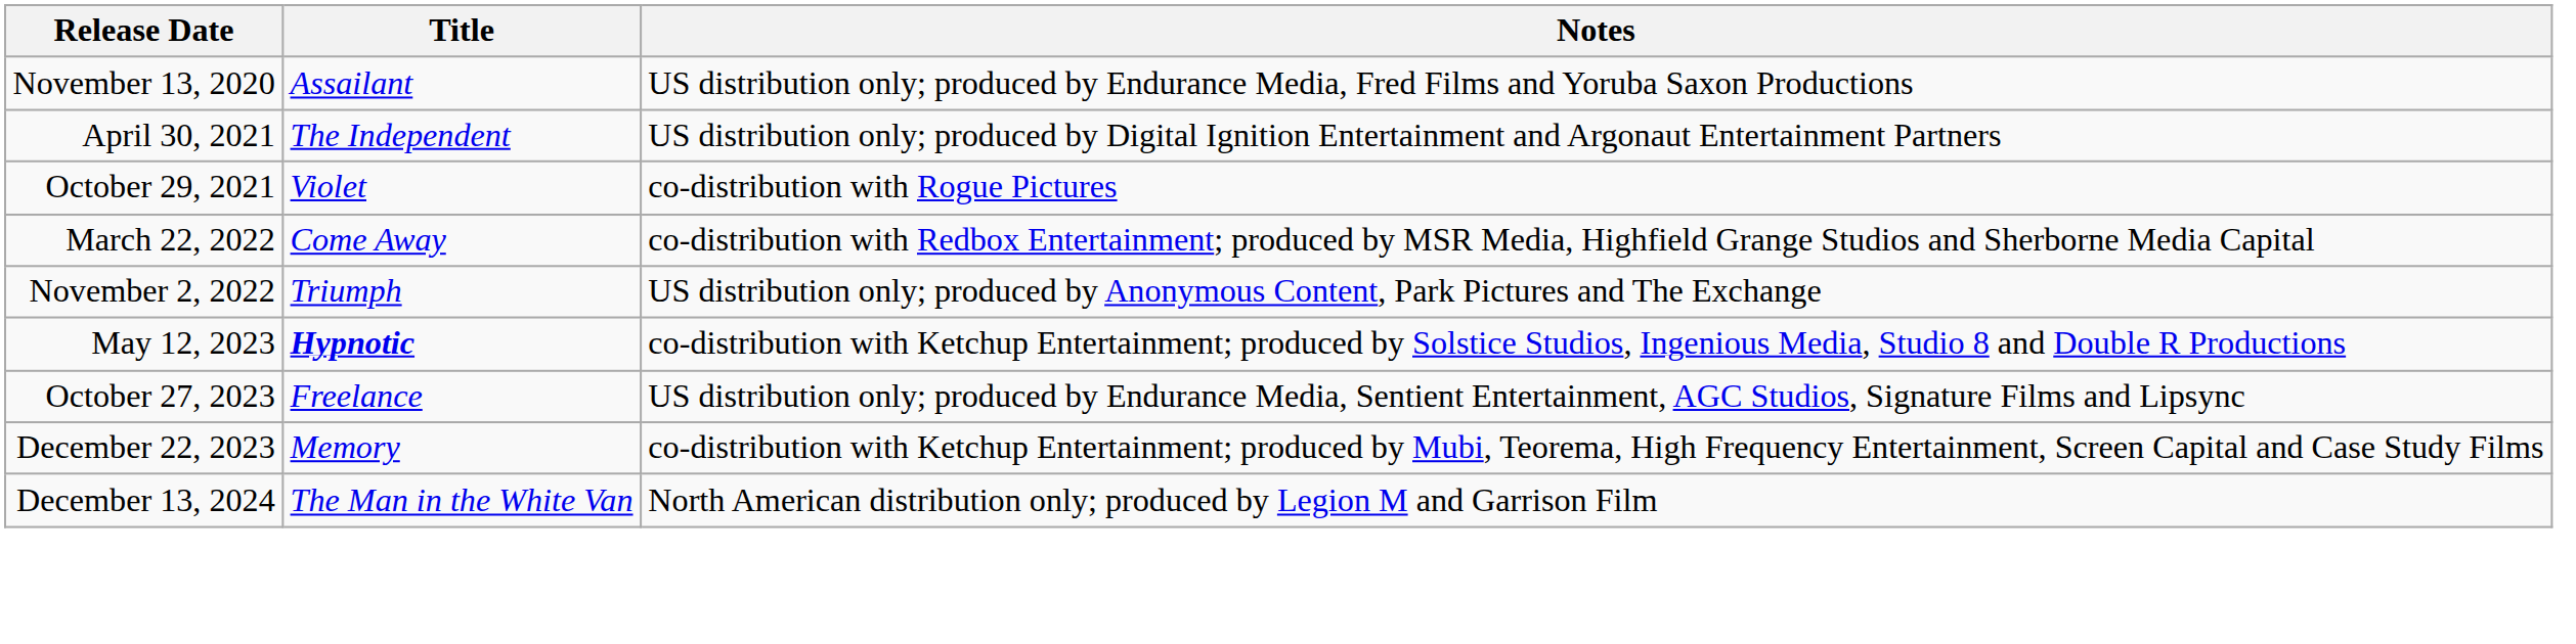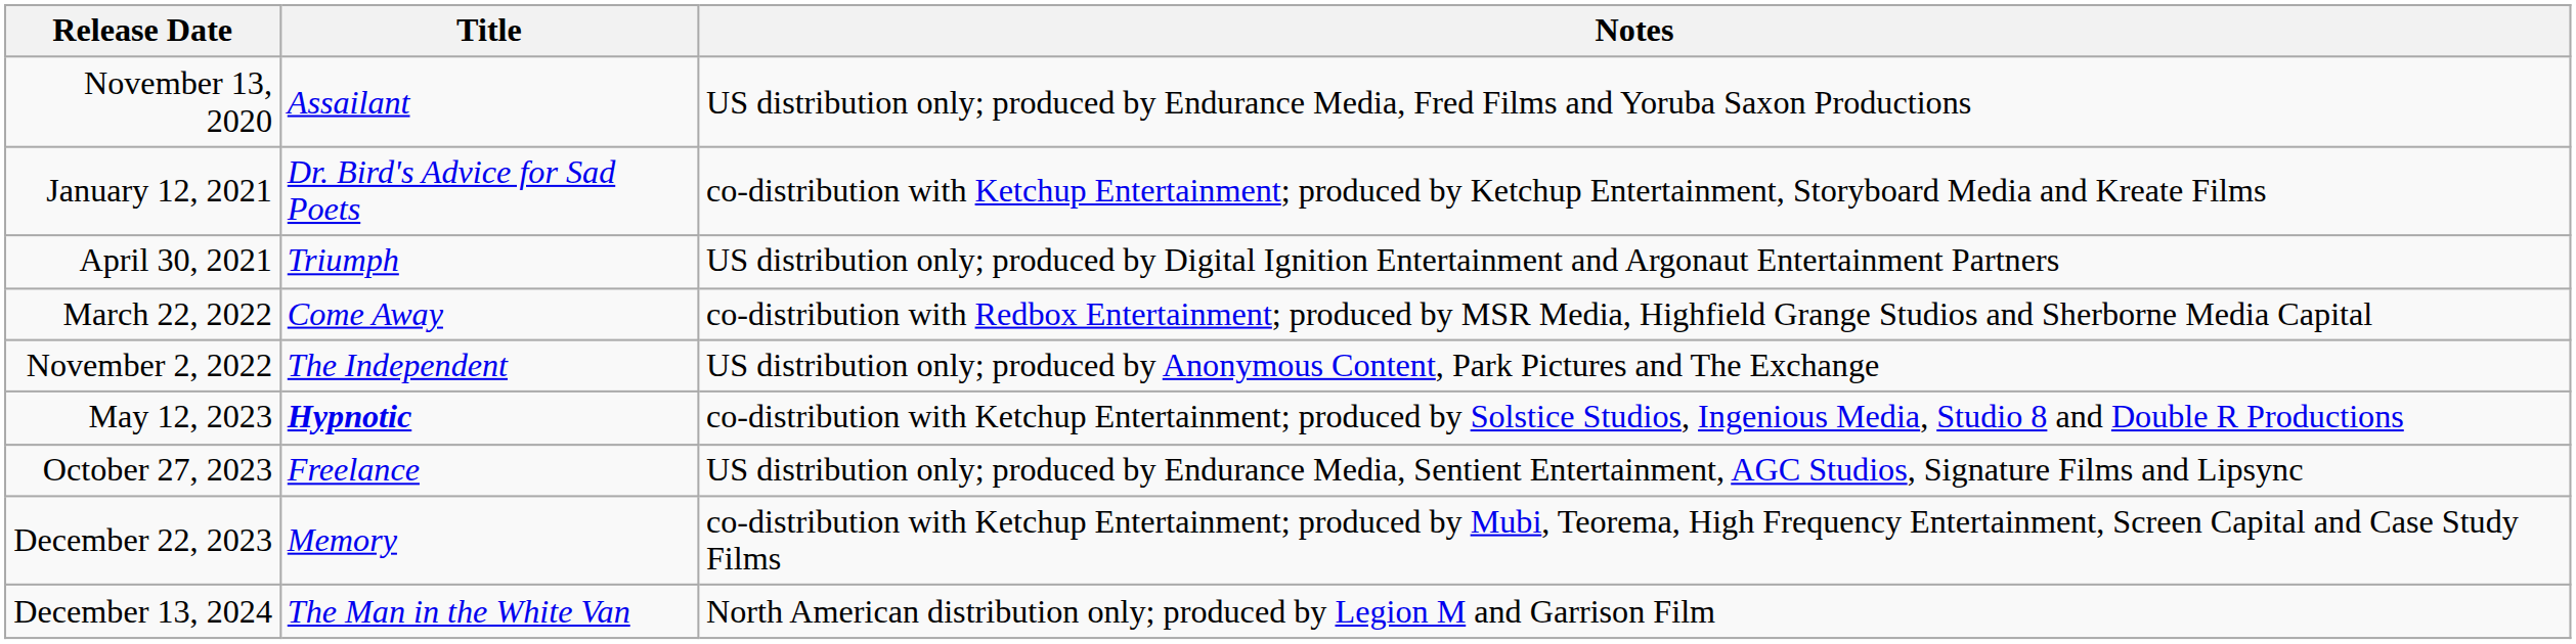 <table class="wikitable sortable">
 <tr>
 <th>Release Date</th>
 <th>Title</th>
 <th>Notes</th>
 </tr>
 <tr>
 <td align="right">November 13, 2020</td>
 <td><em><a href='#'>Assailant</a></em></td>
 <td>US distribution only; produced by Endurance Media, Fred Films and Yoruba Saxon Productions</td>
 </tr>
 <tr>
-<td align="right">April 30, 2021</td>
-<td><em><a href='#'>The Independent</a></em></td>
-<td>US distribution only; produced by Digital Ignition Entertainment and Argonaut Entertainment Partners</td>
+<td align="right">January 12, 2021</td>
+<td><em><a href='#'>Dr. Bird's Advice for Sad Poets</a></em></td>
+<td>co-distribution with <a href='#'>Ketchup Entertainment</a>; produced by Ketchup Entertainment, Storyboard Media and Kreate Films</td>
 </tr>
 <tr>
-<td align="right">October 29, 2021</td>
-<td><em><a href='#'>Violet</a></em></td>
-<td>co-distribution with <a href='#'>Rogue Pictures</a></td>
+<td align="right">April 30, 2021</td>
+<td><em><a href='#'>Triumph</a></em></td>
+<td>US distribution only; produced by Digital Ignition Entertainment and Argonaut Entertainment Partners</td>
 </tr>
 <tr>
 <td align="right">March 22, 2022</td>
 <td><em><a href='#'>Come Away</a></em></td>
 <td>co-distribution with <a href='#'>Redbox Entertainment</a>; produced by MSR Media, Highfield Grange Studios and Sherborne Media Capital</td>
 </tr>
 <tr>
 <td align="right">November 2, 2022</td>
-<td><em><a href='#'>Triumph</a></em></td>
+<td><em><a href='#'>The Independent</a></em></td>
 <td>US distribution only; produced by <a href='#'>Anonymous Content</a>, Park Pictures and The Exchange</td>
 </tr>
 <tr>
 <td align="right">May 12, 2023</td>
 <td><strong><em><a href='#'>Hypnotic</a></em></strong></td>
 <td>co-distribution with Ketchup Entertainment; produced by <a href='#'>Solstice Studios</a>, <a href='#'>Ingenious Media</a>, <a href='#'>Studio 8</a> and <a href='#'>Double R Productions</a></td>
 </tr>
 <tr>
 <td align="right">October 27, 2023</td>
 <td><em><a href='#'>Freelance</a></em></td>
 <td>US distribution only; produced by Endurance Media, Sentient Entertainment, <a href='#'>AGC Studios</a>, Signature Films and Lipsync</td>
 </tr>
 <tr>
 <td align="right">December 22, 2023</td>
 <td><em><a href='#'>Memory</a></em></td>
 <td>co-distribution with Ketchup Entertainment; produced by <a href='#'>Mubi</a>, Teorema, High Frequency Entertainment, Screen Capital and Case Study Films</td>
 </tr>
 <tr>
 <td align="right">December 13, 2024</td>
 <td><em><a href='#'>The Man in the White Van</a></em></td>
 <td>North American distribution only; produced by <a href='#'>Legion M</a> and Garrison Film</td>
 </tr>
 </table>
